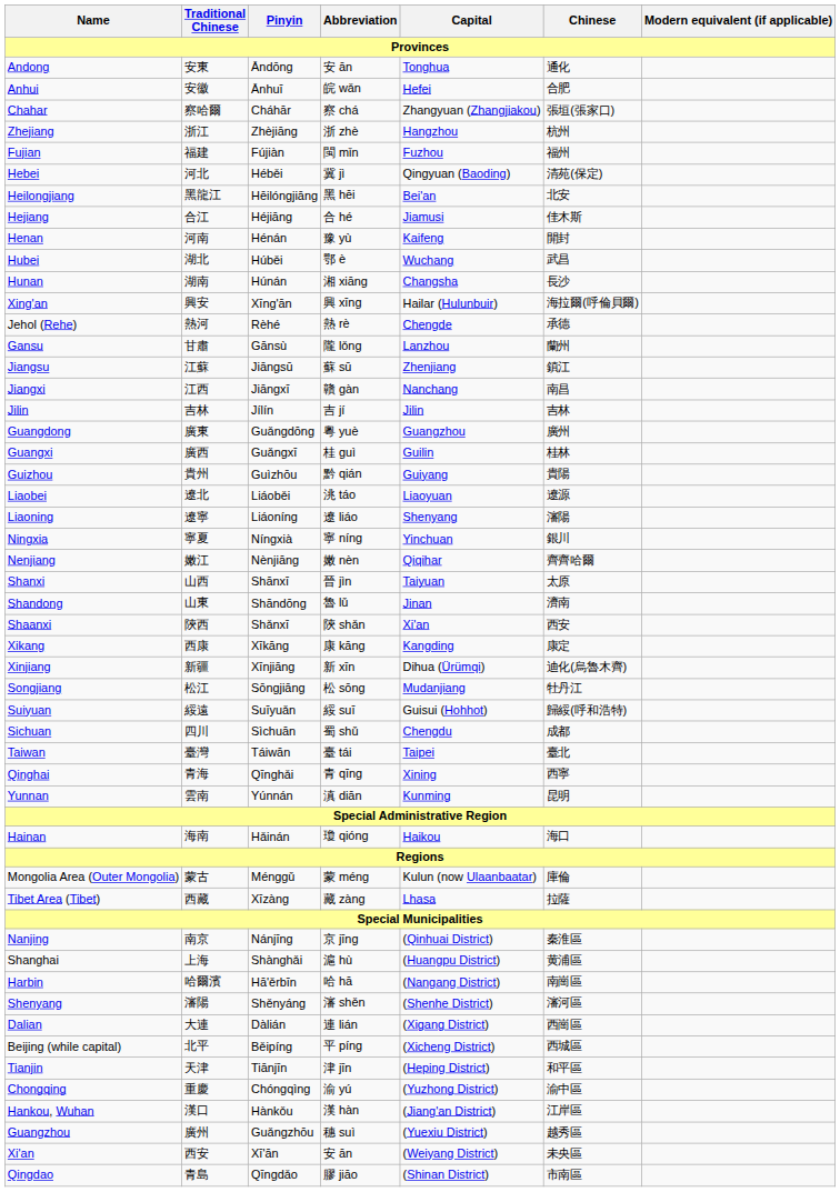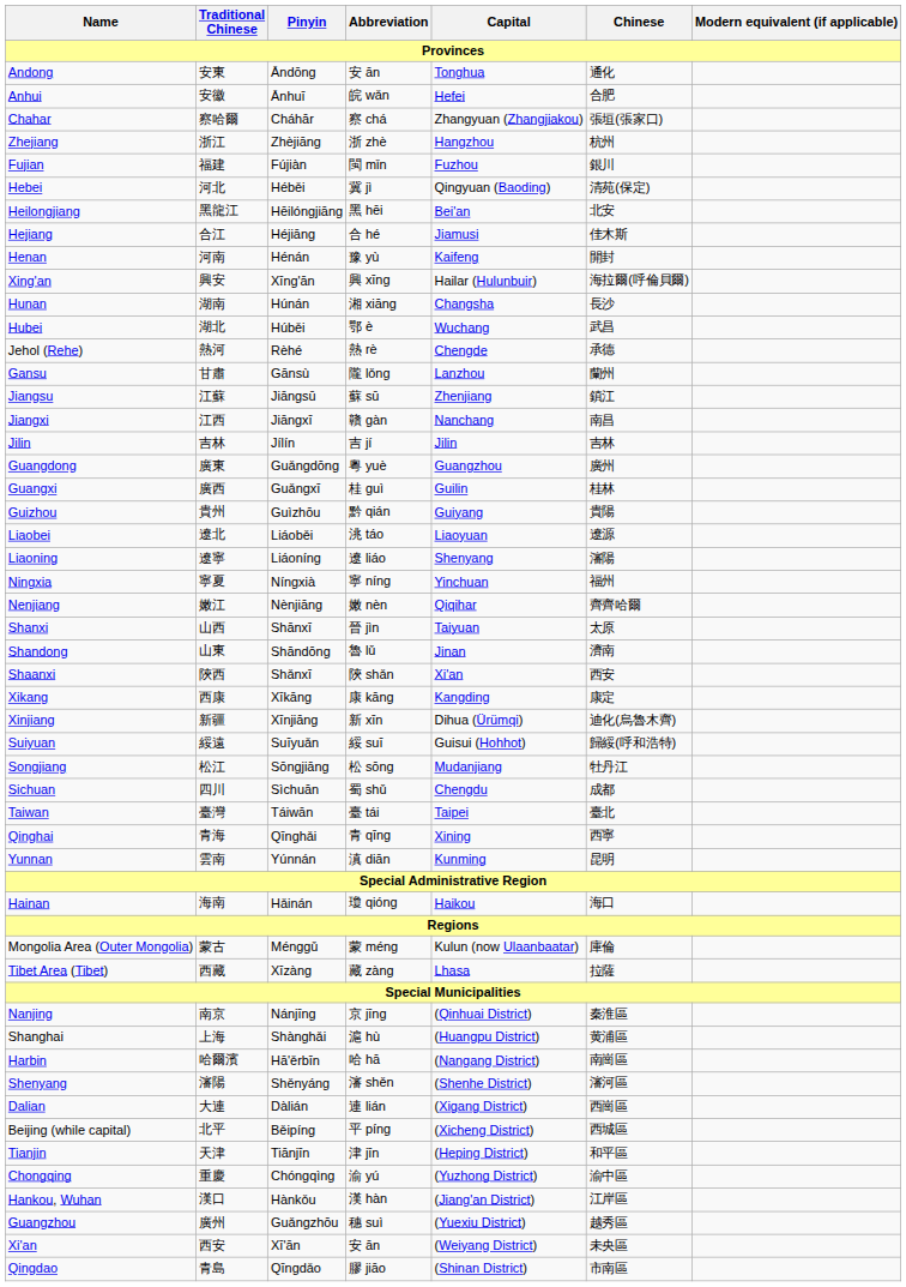 <table class="wikitable">
 <tr bgcolor="#cccccc">
 <th>Name</th>
 <th><a href='#'>Traditional<br>Chinese</a></th>
 <th><a href='#'>Pinyin</a></th>
 <th>Abbreviation</th>
 <th>Capital</th>
 <th>Chinese</th>
 <th>Modern equivalent (if applicable)</th>
 </tr>
 <tr>
 <td colspan=7 align="center" style="background: #ffff99;"><strong>Provinces</strong></td>
 </tr>
 <tr>
 <td><a href='#'>Andong</a></td>
 <td>安東</td>
 <td>Āndōng</td>
 <td>安 ān</td>
 <td><a href='#'>Tonghua</a></td>
 <td>通化</td>
 <td></td>
 </tr>
 <tr>
 <td><a href='#'>Anhui</a></td>
 <td>安徽</td>
 <td>Ānhuī</td>
 <td>皖 wǎn</td>
 <td><a href='#'>Hefei</a></td>
 <td>合肥</td>
 <td></td>
 </tr>
 <tr>
 <td><a href='#'>Chahar</a></td>
 <td>察哈爾</td>
 <td>Cháhār</td>
 <td>察 chá</td>
 <td>Zhangyuan (<a href='#'>Zhangjiakou</a>)</td>
 <td>張垣(張家口)</td>
 <td></td>
 </tr>
 <tr>
 <td><a href='#'>Zhejiang</a></td>
 <td>浙江</td>
 <td>Zhèjiāng</td>
 <td>浙 zhè</td>
 <td><a href='#'>Hangzhou</a></td>
 <td>杭州</td>
 <td></td>
 </tr>
 <tr>
 <td><a href='#'>Fujian</a></td>
 <td>福建</td>
 <td>Fújiàn</td>
 <td>閩 mǐn</td>
 <td><a href='#'>Fuzhou</a></td>
-<td>福州</td>
+<td>銀川</td>
 <td></td>
 </tr>
 <tr>
 <td><a href='#'>Hebei</a></td>
 <td>河北</td>
 <td>Héběi</td>
 <td>冀 jì</td>
 <td>Qingyuan (<a href='#'>Baoding</a>)</td>
 <td>清苑(保定)</td>
 <td></td>
 </tr>
 <tr>
 <td><a href='#'>Heilongjiang</a></td>
 <td>黑龍江</td>
 <td>Hēilóngjiāng</td>
 <td>黑 hēi</td>
 <td><a href='#'>Bei'an</a></td>
 <td>北安</td>
 <td></td>
 </tr>
 <tr>
 <td><a href='#'>Hejiang</a></td>
 <td>合江</td>
 <td>Héjiāng</td>
 <td>合 hé</td>
 <td><a href='#'>Jiamusi</a></td>
 <td>佳木斯</td>
 <td></td>
 </tr>
 <tr>
 <td><a href='#'>Henan</a></td>
 <td>河南</td>
 <td>Hénán</td>
 <td>豫 yù</td>
 <td><a href='#'>Kaifeng</a></td>
 <td>開封</td>
 <td></td>
 </tr>
 <tr>
-<td><a href='#'>Hubei</a></td>
-<td>湖北</td>
-<td>Húběi</td>
-<td>鄂 è</td>
-<td><a href='#'>Wuchang</a></td>
-<td>武昌</td>
+<td><a href='#'>Xing'an</a></td>
+<td>興安</td>
+<td>Xīng'ān</td>
+<td>興 xīng</td>
+<td>Hailar (<a href='#'>Hulunbuir</a>)</td>
+<td>海拉爾(呼倫貝爾)</td>
 <td></td>
 </tr>
 <tr>
 <td><a href='#'>Hunan</a></td>
 <td>湖南</td>
 <td>Húnán</td>
 <td>湘 xiāng</td>
 <td><a href='#'>Changsha</a></td>
 <td>長沙</td>
 <td></td>
 </tr>
 <tr>
-<td><a href='#'>Xing'an</a></td>
-<td>興安</td>
-<td>Xīng'ān</td>
-<td>興 xīng</td>
-<td>Hailar (<a href='#'>Hulunbuir</a>)</td>
-<td>海拉爾(呼倫貝爾)</td>
+<td><a href='#'>Hubei</a></td>
+<td>湖北</td>
+<td>Húběi</td>
+<td>鄂 è</td>
+<td><a href='#'>Wuchang</a></td>
+<td>武昌</td>
 <td></td>
 </tr>
 <tr>
 <td>Jehol (<a href='#'>Rehe</a>)</td>
 <td>熱河</td>
 <td>Rèhé</td>
 <td>熱 rè</td>
 <td><a href='#'>Chengde</a></td>
 <td>承德</td>
 <td></td>
 </tr>
 <tr>
 <td><a href='#'>Gansu</a></td>
 <td>甘肅</td>
 <td>Gānsù</td>
 <td>隴 lǒng</td>
 <td><a href='#'>Lanzhou</a></td>
 <td>蘭州</td>
 <td></td>
 </tr>
 <tr>
 <td><a href='#'>Jiangsu</a></td>
 <td>江蘇</td>
 <td>Jiāngsū</td>
 <td>蘇 sū</td>
 <td><a href='#'>Zhenjiang</a></td>
 <td>鎮江</td>
 <td></td>
 </tr>
 <tr>
 <td><a href='#'>Jiangxi</a></td>
 <td>江西</td>
 <td>Jiāngxī</td>
 <td>贛 gàn</td>
 <td><a href='#'>Nanchang</a></td>
 <td>南昌</td>
 <td></td>
 </tr>
 <tr>
 <td><a href='#'>Jilin</a></td>
 <td>吉林</td>
 <td>Jílín</td>
 <td>吉 jí</td>
 <td><a href='#'>Jilin</a></td>
 <td>吉林</td>
 <td></td>
 </tr>
 <tr>
 <td><a href='#'>Guangdong</a></td>
 <td>廣東</td>
 <td>Guǎngdōng</td>
 <td>粵 yuè</td>
 <td><a href='#'>Guangzhou</a></td>
 <td>廣州</td>
 <td></td>
 </tr>
 <tr>
 <td><a href='#'>Guangxi</a></td>
 <td>廣西</td>
 <td>Guǎngxī</td>
 <td>桂 guì</td>
 <td><a href='#'>Guilin</a></td>
 <td>桂林</td>
 <td></td>
 </tr>
 <tr>
 <td><a href='#'>Guizhou</a></td>
 <td>貴州</td>
 <td>Guìzhōu</td>
 <td>黔 qián</td>
 <td><a href='#'>Guiyang</a></td>
 <td>貴陽</td>
 <td></td>
 </tr>
 <tr>
 <td><a href='#'>Liaobei</a></td>
 <td>遼北</td>
 <td>Liáoběi</td>
 <td>洮 táo</td>
 <td><a href='#'>Liaoyuan</a></td>
 <td>遼源</td>
 <td></td>
 </tr>
 <tr>
 <td><a href='#'>Liaoning</a></td>
 <td>遼寧</td>
 <td>Liáoníng</td>
 <td>遼 liáo</td>
 <td><a href='#'>Shenyang</a></td>
 <td>瀋陽</td>
 <td></td>
 </tr>
 <tr>
 <td><a href='#'>Ningxia</a></td>
 <td>寧夏</td>
 <td>Níngxià</td>
 <td>寧 níng</td>
 <td><a href='#'>Yinchuan</a></td>
-<td>銀川</td>
+<td>福州</td>
 <td></td>
 </tr>
 <tr>
 <td><a href='#'>Nenjiang</a></td>
 <td>嫩江</td>
 <td>Nènjiāng</td>
 <td>嫩 nèn</td>
 <td><a href='#'>Qiqihar</a></td>
 <td>齊齊哈爾</td>
 <td></td>
 </tr>
 <tr>
 <td><a href='#'>Shanxi</a></td>
 <td>山西</td>
 <td>Shānxī</td>
 <td>晉 jìn</td>
 <td><a href='#'>Taiyuan</a></td>
 <td>太原</td>
 <td></td>
 </tr>
 <tr>
 <td><a href='#'>Shandong</a></td>
 <td>山東</td>
 <td>Shāndōng</td>
 <td>魯 lǔ</td>
 <td><a href='#'>Jinan</a></td>
 <td>濟南</td>
 <td></td>
 </tr>
 <tr>
 <td><a href='#'>Shaanxi</a></td>
 <td>陝西</td>
 <td>Shǎnxī</td>
 <td>陝 shǎn</td>
 <td><a href='#'>Xi'an</a></td>
 <td>西安</td>
 <td></td>
 </tr>
 <tr>
 <td><a href='#'>Xikang</a></td>
 <td>西康</td>
 <td>Xīkāng</td>
 <td>康 kāng</td>
 <td><a href='#'>Kangding</a></td>
 <td>康定</td>
 <td></td>
 </tr>
 <tr>
 <td><a href='#'>Xinjiang</a></td>
 <td>新疆</td>
 <td>Xīnjiāng</td>
 <td>新 xīn</td>
 <td>Dihua (<a href='#'>Ürümqi</a>)</td>
 <td>迪化(烏魯木齊)</td>
 <td></td>
 </tr>
 <tr>
+<td><a href='#'>Suiyuan</a></td>
+<td>綏遠</td>
+<td>Suīyuǎn</td>
+<td>綏 suī</td>
+<td>Guisui (<a href='#'>Hohhot</a>)</td>
+<td>歸綏(呼和浩特)</td>
+<td></td>
+</tr>
+<tr>
 <td><a href='#'>Songjiang</a></td>
 <td>松江</td>
 <td>Sōngjiāng</td>
 <td>松 sōng</td>
 <td><a href='#'>Mudanjiang</a></td>
 <td>牡丹江</td>
-<td></td>
-</tr>
-<tr>
-<td><a href='#'>Suiyuan</a></td>
-<td>綏遠</td>
-<td>Suīyuǎn</td>
-<td>綏 suī</td>
-<td>Guisui (<a href='#'>Hohhot</a>)</td>
-<td>歸綏(呼和浩特)</td>
 <td></td>
 </tr>
 <tr>
 <td><a href='#'>Sichuan</a></td>
 <td>四川</td>
 <td>Sìchuān</td>
 <td>蜀 shǔ</td>
 <td><a href='#'>Chengdu</a></td>
 <td>成都</td>
 <td></td>
 </tr>
 <tr>
 <td><a href='#'>Taiwan</a></td>
 <td>臺灣</td>
 <td>Táiwān</td>
 <td>臺 tái</td>
 <td><a href='#'>Taipei</a></td>
 <td>臺北</td>
 <td></td>
 </tr>
 <tr>
 <td><a href='#'>Qinghai</a></td>
 <td>青海</td>
 <td>Qīnghǎi</td>
 <td>青 qīng</td>
 <td><a href='#'>Xining</a></td>
 <td>西寧</td>
 <td></td>
 </tr>
 <tr>
 <td><a href='#'>Yunnan</a></td>
 <td>雲南</td>
 <td>Yúnnán</td>
 <td>滇 diān</td>
 <td><a href='#'>Kunming</a></td>
 <td>昆明</td>
 <td></td>
 </tr>
 <tr>
 <td colspan=7 align="center" style="background: #ffff99;"><strong>Special Administrative Region</strong></td>
 </tr>
 <tr>
 <td><a href='#'>Hainan</a></td>
 <td>海南</td>
 <td>Hǎinán</td>
 <td>瓊 qióng</td>
 <td><a href='#'>Haikou</a></td>
 <td>海口</td>
 <td></td>
 </tr>
 <tr>
 <td colspan=7 align="center" style="background: #ffff99;"><strong>Regions</strong></td>
 </tr>
 <tr>
 <td>Mongolia Area (<a href='#'>Outer Mongolia</a>)</td>
 <td>蒙古</td>
 <td>Ménggǔ</td>
 <td>蒙 méng</td>
 <td>Kulun (now <a href='#'>Ulaanbaatar</a>)</td>
 <td>庫倫</td>
 <td></td>
 </tr>
 <tr>
 <td><a href='#'>Tibet Area</a> (<a href='#'>Tibet</a>)</td>
 <td>西藏</td>
 <td>Xīzàng</td>
 <td>藏 zàng</td>
 <td><a href='#'>Lhasa</a></td>
 <td>拉薩</td>
 <td></td>
 </tr>
 <tr>
 <td colspan=7 align="center" style="background: #ffff99;"><strong>Special Municipalities</strong></td>
 </tr>
 <tr>
 <td><a href='#'>Nanjing</a></td>
 <td>南京</td>
 <td>Nánjīng</td>
 <td>京 jīng</td>
 <td>(<a href='#'>Qinhuai District</a>)</td>
 <td>秦淮區</td>
 <td></td>
 </tr>
 <tr>
 <td>Shanghai</td>
 <td>上海</td>
 <td>Shànghǎi</td>
 <td>滬 hù</td>
 <td>(<a href='#'>Huangpu District</a>)</td>
 <td>黄浦區</td>
 <td></td>
 </tr>
 <tr>
 <td><a href='#'>Harbin</a></td>
 <td>哈爾濱</td>
 <td>Hā'ěrbīn</td>
 <td>哈 hā</td>
 <td>(<a href='#'>Nangang District</a>)</td>
 <td>南崗區</td>
 <td></td>
 </tr>
 <tr>
 <td><a href='#'>Shenyang</a></td>
 <td>瀋陽</td>
 <td>Shěnyáng</td>
 <td>瀋 shěn</td>
 <td>(<a href='#'>Shenhe District</a>)</td>
 <td>瀋河區</td>
 <td></td>
 </tr>
 <tr>
 <td><a href='#'>Dalian</a></td>
 <td>大連</td>
 <td>Dàlián</td>
 <td>連 lián</td>
 <td>(<a href='#'>Xigang District</a>)</td>
 <td>西崗區</td>
 <td></td>
 </tr>
 <tr>
 <td>Beijing (while capital)</td>
 <td>北平</td>
 <td>Běipíng</td>
 <td>平 píng</td>
 <td>(<a href='#'>Xicheng District</a>)</td>
 <td>西城區</td>
 <td></td>
 </tr>
 <tr>
 <td><a href='#'>Tianjin</a></td>
 <td>天津</td>
 <td>Tiānjīn</td>
 <td>津 jīn</td>
 <td>(<a href='#'>Heping District</a>)</td>
 <td>和平區</td>
 <td></td>
 </tr>
 <tr>
 <td><a href='#'>Chongqing</a></td>
 <td>重慶</td>
 <td>Chóngqìng</td>
 <td>渝 yú</td>
 <td>(<a href='#'>Yuzhong District</a>)</td>
 <td>渝中區</td>
 <td></td>
 </tr>
 <tr>
 <td><a href='#'>Hankou</a>, <a href='#'>Wuhan</a></td>
 <td>漢口</td>
 <td>Hànkǒu</td>
 <td>漢 hàn</td>
 <td>(<a href='#'>Jiang'an District</a>)</td>
 <td>江岸區</td>
 <td></td>
 </tr>
 <tr>
 <td><a href='#'>Guangzhou</a></td>
 <td>廣州</td>
 <td>Guǎngzhōu</td>
 <td>穗 suì</td>
 <td>(<a href='#'>Yuexiu District</a>)</td>
 <td>越秀區</td>
 <td></td>
 </tr>
 <tr>
 <td><a href='#'>Xi'an</a></td>
 <td>西安</td>
 <td>Xī'ān</td>
 <td>安 ān</td>
 <td>(<a href='#'>Weiyang District</a>)</td>
 <td>未央區</td>
 <td></td>
 </tr>
 <tr>
 <td><a href='#'>Qingdao</a></td>
 <td>青島</td>
 <td>Qīngdǎo</td>
 <td>膠 jiāo</td>
 <td>(<a href='#'>Shinan District</a>)</td>
 <td>市南區</td>
 <td></td>
 </tr>
 </table>
